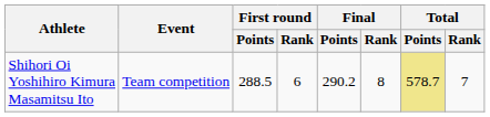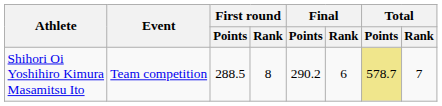 <table class="wikitable" style="font-size:90%">
 <tr>
 <th rowspan=2>Athlete</th>
 <th rowspan=2>Event</th>
 <th colspan=2>First round</th>
 <th colspan=2>Final</th>
 <th colspan=2>Total</th>
 </tr>
 <tr style="font-size:95%">
 <th>Points</th>
 <th>Rank</th>
 <th>Points</th>
 <th>Rank</th>
 <th>Points</th>
 <th>Rank</th>
 </tr>
 <tr align=center>
 <td align=left><a href='#'>Shihori Oi</a><br><a href='#'>Yoshihiro Kimura</a><br><a href='#'>Masamitsu Ito</a></td>
 <td align=left><a href='#'>Team competition</a></td>
 <td>288.5</td>
+<td>8</td>
+<td>290.2</td>
 <td>6</td>
-<td>290.2</td>
-<td>8</td>
 <td style="background: khaki;">578.7</td>
 <td>7</td>
 </tr>
 </table>
